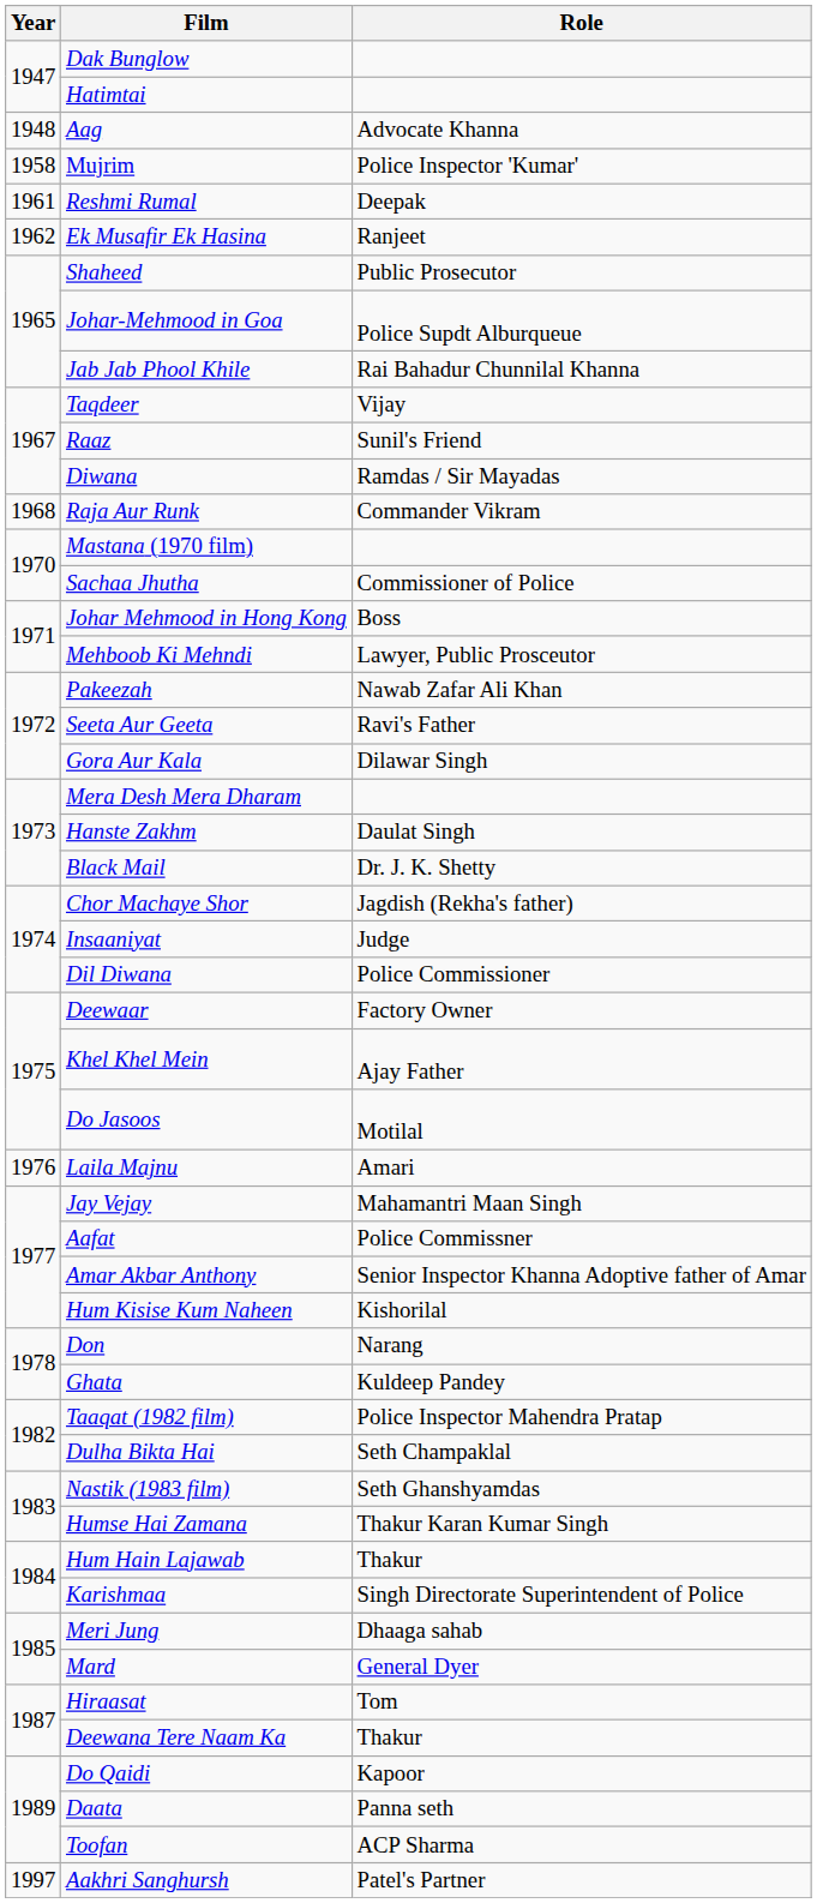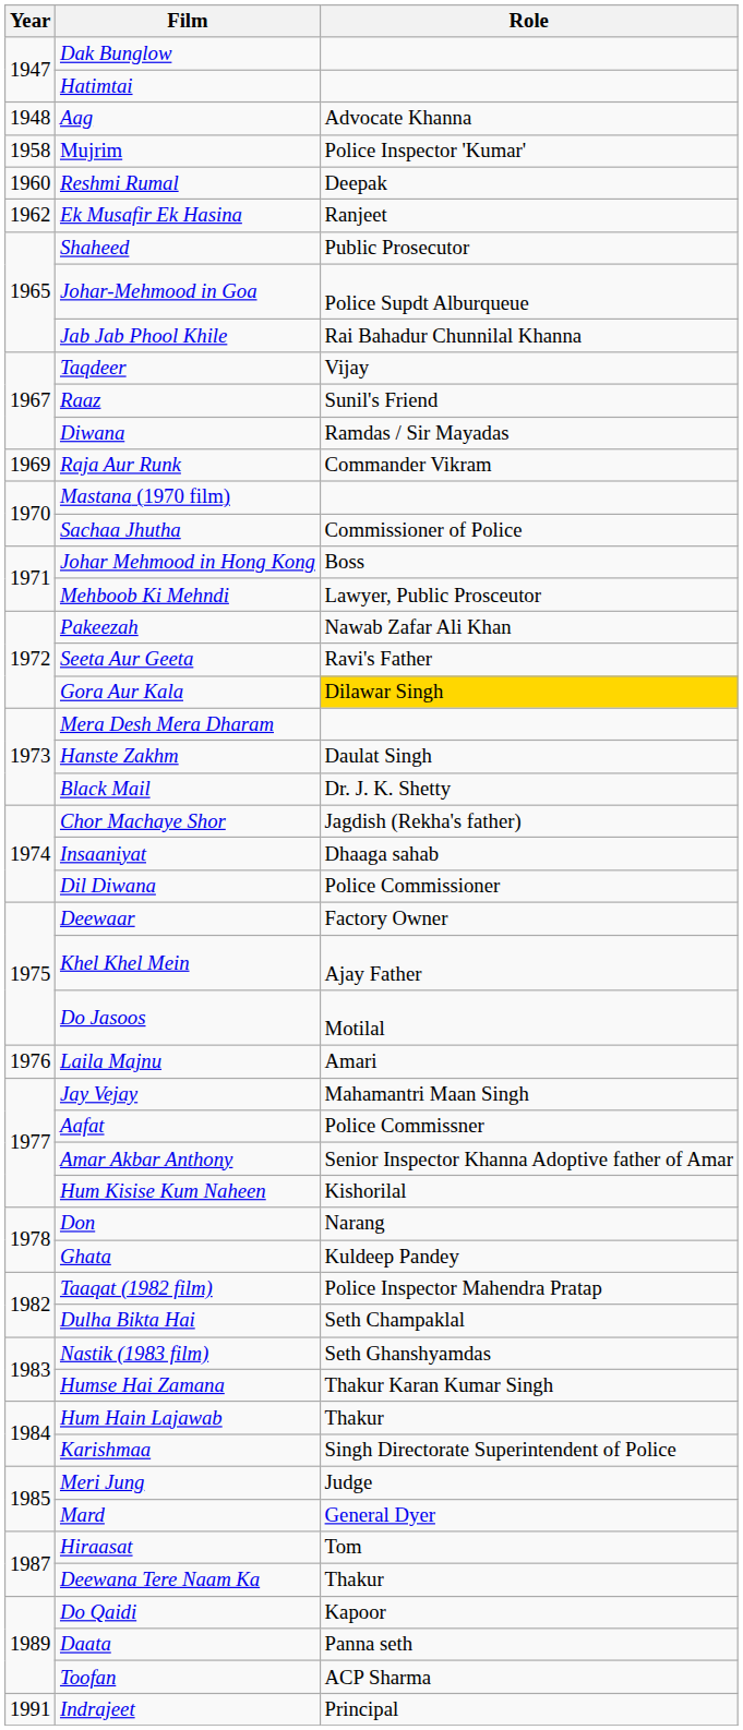 <table class="wikitable sortable">
 <tr>
 <th>Year</th>
 <th>Film</th>
 <th>Role</th>
 </tr>
 <tr>
 <td rowspan="2">1947</td>
 <td><em><a href='#'>Dak Bunglow</a></em></td>
 <td></td>
 </tr>
 <tr>
 <td><em><a href='#'>Hatimtai</a></em></td>
 <td></td>
 </tr>
 <tr>
 <td>1948</td>
 <td><em><a href='#'>Aag</a></em></td>
 <td>Advocate Khanna</td>
 </tr>
 <tr>
 <td>1958</td>
 <td><a href='#'>Mujrim</a></td>
 <td>Police Inspector 'Kumar'</td>
 </tr>
 <tr>
-<td>1961</td>
+<td>1960</td>
 <td><em><a href='#'>Reshmi Rumal</a></em></td>
 <td>Deepak</td>
 </tr>
 <tr>
 <td>1962</td>
 <td><em><a href='#'>Ek Musafir Ek Hasina</a></em></td>
 <td>Ranjeet</td>
 </tr>
 <tr>
 <td rowspan="3">1965</td>
 <td><em><a href='#'>Shaheed</a></em></td>
 <td>Public Prosecutor</td>
 </tr>
 <tr>
 <td><em><a href='#'>Johar-Mehmood in Goa</a></em></td>
 <td><br>Police Supdt Alburqueue</td>
 </tr>
 <tr>
 <td><em><a href='#'>Jab Jab Phool Khile</a></em></td>
 <td>Rai Bahadur Chunnilal Khanna</td>
 </tr>
 <tr>
 <td rowspan="3">1967</td>
 <td><em><a href='#'>Taqdeer</a></em></td>
 <td>Vijay</td>
 </tr>
 <tr>
 <td><em><a href='#'>Raaz</a></em></td>
 <td>Sunil's Friend</td>
 </tr>
 <tr>
 <td><em><a href='#'>Diwana</a></em></td>
 <td>Ramdas / Sir Mayadas</td>
 </tr>
 <tr>
-<td>1968</td>
+<td>1969</td>
 <td><em><a href='#'>Raja Aur Runk</a></em></td>
 <td>Commander Vikram</td>
 </tr>
 <tr>
 <td Rowspan="2">1970</td>
 <td><a href='#'><em>Mastana</em> (1970 film)</a></td>
 <td></td>
 </tr>
 <tr>
 <td><em><a href='#'>Sachaa Jhutha</a></em></td>
 <td>Commissioner of Police</td>
 </tr>
 <tr>
 <td Rowspan="2">1971</td>
 <td><em><a href='#'>Johar Mehmood in Hong Kong</a></em></td>
 <td>Boss</td>
 </tr>
 <tr>
 <td><em><a href='#'>Mehboob Ki Mehndi</a></em></td>
 <td>Lawyer, Public Prosceutor</td>
 </tr>
 <tr>
 <td rowspan="3">1972</td>
 <td><em><a href='#'>Pakeezah</a></em></td>
 <td>Nawab Zafar Ali Khan</td>
 </tr>
 <tr>
 <td><em><a href='#'>Seeta Aur Geeta</a></em></td>
 <td>Ravi's Father</td>
 </tr>
 <tr>
 <td><em><a href='#'>Gora Aur Kala</a></em></td>
-<td>Dilawar Singh</td>
+<td style="background: gold;">Dilawar Singh</td>
 </tr>
 <tr>
 <td Rowspan="3">1973</td>
 <td><em><a href='#'>Mera Desh Mera Dharam</a></em></td>
 </tr>
 <tr>
 <td><em><a href='#'>Hanste Zakhm</a></em></td>
 <td>Daulat Singh</td>
 </tr>
 <tr>
 <td><em><a href='#'>Black Mail</a></em></td>
 <td>Dr. J. K. Shetty</td>
 </tr>
 <tr>
 <td Rowspan="3">1974</td>
 <td><em><a href='#'>Chor Machaye Shor</a></em></td>
 <td>Jagdish (Rekha's father)</td>
 </tr>
 <tr>
 <td><em><a href='#'>Insaaniyat</a></em></td>
-<td>Judge</td>
+<td>Dhaaga sahab</td>
 </tr>
 <tr>
 <td><em><a href='#'>Dil Diwana</a></em></td>
 <td>Police Commissioner</td>
 </tr>
 <tr>
 <td rowspan="3">1975</td>
 <td><em><a href='#'>Deewaar</a></em></td>
 <td>Factory Owner</td>
 </tr>
 <tr>
 <td><em><a href='#'>Khel Khel Mein</a></em></td>
 <td><br>Ajay Father</td>
 </tr>
 <tr>
 <td><em><a href='#'>Do Jasoos</a></em></td>
 <td><br>Motilal</td>
 </tr>
 <tr>
 <td>1976</td>
 <td><em><a href='#'>Laila Majnu</a></em></td>
 <td>Amari</td>
 </tr>
 <tr>
 <td rowspan="4">1977</td>
 <td><em><a href='#'>Jay Vejay</a></em></td>
 <td>Mahamantri Maan Singh</td>
 </tr>
 <tr>
 <td><em><a href='#'>Aafat</a></em></td>
 <td>Police Commissner</td>
 </tr>
 <tr>
 <td><em><a href='#'>Amar Akbar Anthony</a></em></td>
 <td>Senior Inspector Khanna Adoptive father of Amar</td>
 </tr>
 <tr>
 <td><em><a href='#'>Hum Kisise Kum Naheen</a></em></td>
 <td>Kishorilal</td>
 </tr>
 <tr>
 <td rowspan="2">1978</td>
 <td><em><a href='#'>Don</a></em></td>
 <td>Narang</td>
 </tr>
 <tr>
 <td><em><a href='#'>Ghata</a></em></td>
 <td>Kuldeep Pandey</td>
 </tr>
 <tr>
 <td Rowspan="2">1982</td>
 <td><em><a href='#'>Taaqat (1982 film)</a></em></td>
 <td>Police Inspector Mahendra Pratap</td>
 </tr>
 <tr>
 <td><em><a href='#'>Dulha Bikta Hai</a></em></td>
 <td>Seth Champaklal</td>
 </tr>
 <tr>
 <td Rowspan="2">1983</td>
 <td><em><a href='#'>Nastik (1983 film)</a></em></td>
 <td>Seth Ghanshyamdas</td>
 </tr>
 <tr>
 <td><em><a href='#'>Humse Hai Zamana</a> </em></td>
 <td>Thakur Karan Kumar Singh</td>
 </tr>
 <tr>
 <td Rowspan="2">1984</td>
 <td><em><a href='#'>Hum Hain Lajawab</a></em></td>
 <td>Thakur</td>
 </tr>
 <tr>
 <td><em><a href='#'>Karishmaa</a></em></td>
 <td>Singh Directorate Superintendent of Police</td>
 </tr>
 <tr>
 <td rowspan="2">1985</td>
 <td><em><a href='#'>Meri Jung</a></em></td>
-<td>Dhaaga sahab</td>
+<td>Judge</td>
 </tr>
 <tr>
 <td><em><a href='#'>Mard</a></em></td>
 <td><a href='#'>General Dyer</a></td>
 </tr>
 <tr>
 <td Rowspan="2">1987</td>
 <td><em><a href='#'>Hiraasat</a></em></td>
 <td>Tom</td>
 </tr>
 <tr>
 <td><em><a href='#'>Deewana Tere Naam Ka</a></em></td>
 <td>Thakur</td>
 </tr>
 <tr>
 <td rowspan="3">1989</td>
 <td><em><a href='#'>Do Qaidi</a></em></td>
 <td>Kapoor</td>
 </tr>
 <tr>
 <td><em><a href='#'>Daata</a></em></td>
 <td>Panna seth</td>
 </tr>
 <tr>
 <td><em><a href='#'>Toofan</a></em></td>
 <td>ACP Sharma</td>
 </tr>
 <tr>
-<td>1997</td>
-<td><em><a href='#'>Aakhri Sanghursh</a></em></td>
-<td>Patel's Partner</td>
+<td>1991</td>
+<td><em><a href='#'>Indrajeet</a></em></td>
+<td>Principal</td>
 </tr>
 </table>
